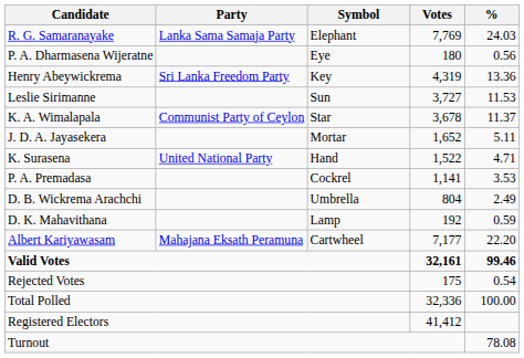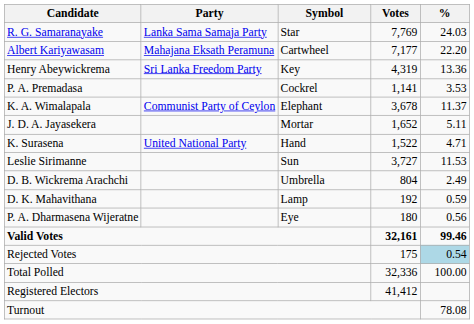 <table class="wikitable" border="1" style="text-align:right;">
 <tr>
 <th align=left width="180">Candidate</th>
 <th align=left width="180">Party</th>
 <th align=left width="120">Symbol</th>
 <th align=left width="60">Votes</th>
 <th align=left width="60">%</th>
 </tr>
 <tr>
 <td align=left><a href='#'>R. G. Samaranayake</a></td>
 <td align=left><a href='#'>Lanka Sama Samaja Party</a></td>
-<td align=left>Elephant</td>
+<td align=left>Star</td>
 <td align=right>7,769</td>
 <td align=right>24.03</td>
 </tr>
 <tr>
-<td align=left>P. A. Dharmasena Wijeratne</td>
-<td></td>
-<td align=left>Eye</td>
-<td align=right>180</td>
-<td align=right>0.56</td>
+<td align=left><a href='#'>Albert Kariyawasam</a></td>
+<td align=left><a href='#'>Mahajana Eksath Peramuna</a></td>
+<td align=left>Cartwheel</td>
+<td align=right>7,177</td>
+<td align=right>22.20</td>
 </tr>
 <tr>
 <td align=left>Henry Abeywickrema</td>
 <td align=left><a href='#'>Sri Lanka Freedom Party</a></td>
 <td align=left>Key</td>
 <td align=right>4,319</td>
 <td align=right>13.36</td>
 </tr>
 <tr>
-<td align=left>Leslie Sirimanne</td>
+<td align=left>P. A. Premadasa</td>
 <td></td>
-<td align=left>Sun</td>
-<td align=right>3,727</td>
-<td align=right>11.53</td>
+<td align=left>Cockrel</td>
+<td align=right>1,141</td>
+<td align=right>3.53</td>
 </tr>
 <tr>
 <td align=left>K. A. Wimalapala</td>
 <td align=left><a href='#'>Communist Party of Ceylon</a></td>
-<td align=left>Star</td>
+<td align=left>Elephant</td>
 <td align=right>3,678</td>
 <td align=right>11.37</td>
 </tr>
 <tr>
 <td align=left>J. D. A. Jayasekera</td>
 <td></td>
 <td align=left>Mortar</td>
 <td align=right>1,652</td>
 <td align=right>5.11</td>
 </tr>
 <tr>
 <td align=left>K. Surasena</td>
 <td align=left><a href='#'>United National Party</a></td>
 <td align=left>Hand</td>
 <td align=right>1,522</td>
 <td align=right>4.71</td>
 </tr>
 <tr>
-<td align=left>P. A. Premadasa</td>
+<td align=left>Leslie Sirimanne</td>
 <td></td>
-<td align=left>Cockrel</td>
-<td align=right>1,141</td>
-<td align=right>3.53</td>
+<td align=left>Sun</td>
+<td align=right>3,727</td>
+<td align=right>11.53</td>
 </tr>
 <tr>
 <td align=left>D. B. Wickrema Arachchi</td>
 <td></td>
 <td align=left>Umbrella</td>
 <td align=right>804</td>
 <td align=right>2.49</td>
 </tr>
 <tr>
 <td align=left>D. K. Mahavithana</td>
 <td></td>
 <td align=left>Lamp</td>
 <td align=right>192</td>
 <td align=right>0.59</td>
 </tr>
 <tr>
-<td align=left><a href='#'>Albert Kariyawasam</a></td>
-<td align=left><a href='#'>Mahajana Eksath Peramuna</a></td>
-<td align=left>Cartwheel</td>
-<td align=right>7,177</td>
-<td align=right>22.20</td>
+<td align=left>P. A. Dharmasena Wijeratne</td>
+<td></td>
+<td align=left>Eye</td>
+<td align=right>180</td>
+<td align=right>0.56</td>
 </tr>
 <tr>
 <td align=left colspan=3><strong>Valid Votes</strong></td>
 <td align=right><strong>32,161</strong></td>
 <td align=right><strong>99.46</strong></td>
 </tr>
 <tr>
 <td align=left colspan=3>Rejected Votes</td>
 <td align=right>175</td>
-<td align=right>0.54</td>
+<td align=right style="background: lightblue;">0.54</td>
 </tr>
 <tr>
 <td align=left colspan=3>Total Polled</td>
 <td align=right>32,336</td>
 <td align=right>100.00</td>
 </tr>
 <tr>
 <td align=left colspan=3>Registered Electors</td>
 <td align=right>41,412</td>
 <td></td>
 </tr>
 <tr>
 <td align=left colspan=4>Turnout</td>
 <td align=right>78.08</td>
 </tr>
 </table>
